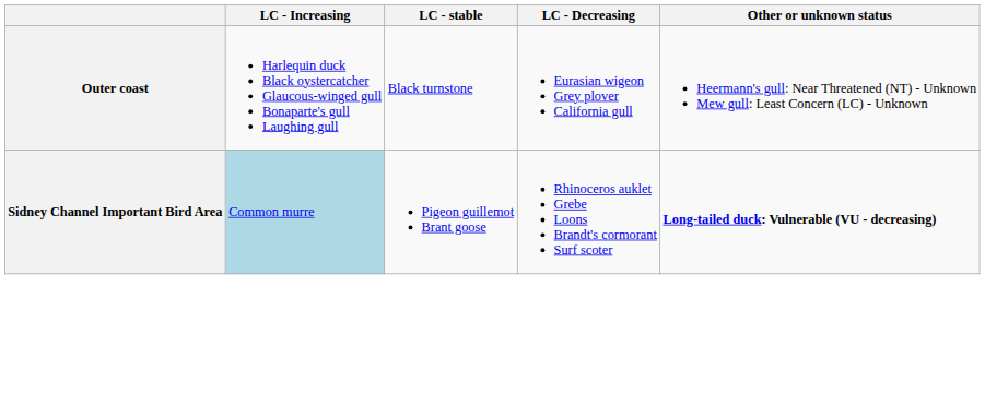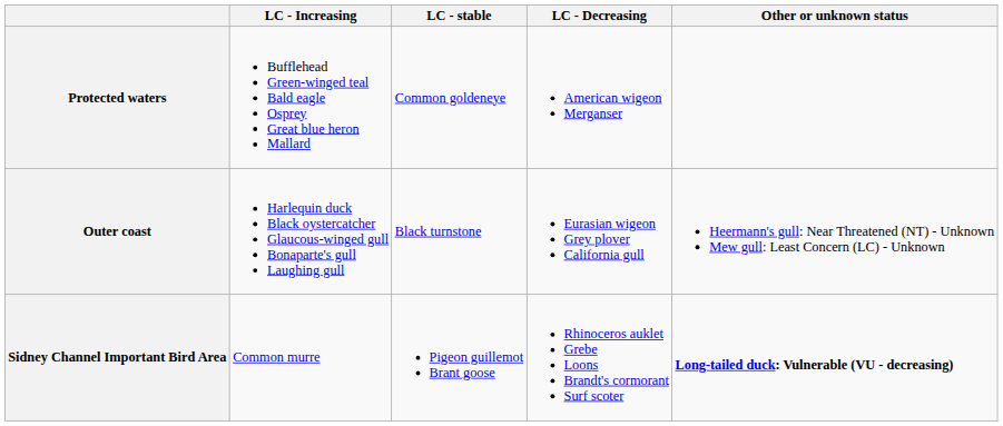 <table class="wikitable">
 <tr>
 <th></th>
 <th>LC - Increasing</th>
 <th>LC - stable</th>
 <th>LC - Decreasing</th>
 <th>Other or unknown status</th>
+</tr>
+<tr>
+<th>Protected waters</th>
+<td><br><ul><li>Bufflehead</li><li><a href='#'>Green-winged teal</a></li><li><a href='#'>Bald eagle</a></li><li><a href='#'>Osprey</a></li><li><a href='#'>Great blue heron</a></li><li><a href='#'>Mallard</a></li></ul></td>
+<td><a href='#'>Common goldeneye</a></td>
+<td><br><ul><li><a href='#'>American wigeon</a></li><li><a href='#'>Merganser</a></li></ul></td>
+<td></td>
 </tr>
 <tr>
 <th>Outer coast</th>
 <td><br><ul><li><a href='#'>Harlequin duck</a></li><li><a href='#'>Black oystercatcher</a></li><li><a href='#'>Glaucous-winged gull</a></li><li><a href='#'>Bonaparte's gull</a></li><li><a href='#'>Laughing gull</a></li></ul></td>
 <td><a href='#'>Black turnstone</a></td>
 <td><br><ul><li><a href='#'>Eurasian wigeon</a></li><li><a href='#'>Grey plover</a></li><li><a href='#'>California gull</a></li></ul></td>
 <td><br><ul><li><a href='#'>Heermann's gull</a>: Near Threatened (NT) - Unknown</li><li><a href='#'>Mew gull</a>: Least Concern (LC) - Unknown</li></ul></td>
 </tr>
 <tr>
 <th>Sidney Channel Important Bird Area</th>
-<td style="background: lightblue;"><a href='#'>Common murre</a></td>
+<td><a href='#'>Common murre</a></td>
 <td><br><ul><li><a href='#'>Pigeon guillemot</a></li><li><a href='#'>Brant goose</a></li></ul></td>
 <td><br><ul><li><a href='#'>Rhinoceros auklet</a></li><li><a href='#'>Grebe</a></li><li><a href='#'>Loons</a></li><li><a href='#'>Brandt's cormorant</a></li><li><a href='#'>Surf scoter</a></li></ul></td>
 <td><strong><br><a href='#'>Long-tailed duck</a>: Vulnerable (VU - decreasing)</strong></td>
 </tr>
 </table>
